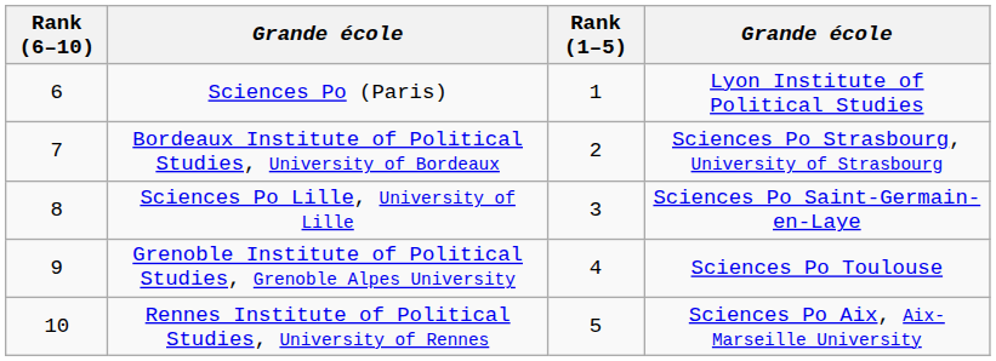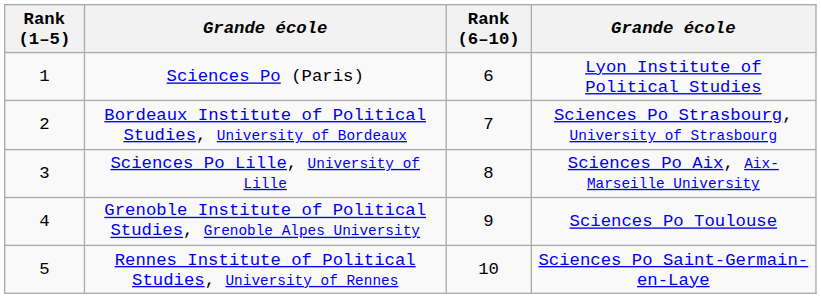 <table class="wikitable" style="text-align:center">
 <tr>
+<th>Rank (1–5)</th>
+<th><em>Grande école</em></th>
 <th>Rank (6–10)</th>
-<th><em>Grande école</em></th>
-<th>Rank (1–5)</th>
 <th><em>Grande école</em></th>
 </tr>
 <tr>
+<td>1</td>
+<td><a href='#'>Sciences Po</a> (Paris)</td>
 <td>6</td>
-<td><a href='#'>Sciences Po</a> (Paris)</td>
-<td>1</td>
 <td><a href='#'>Lyon Institute of Political Studies</a></td>
 </tr>
 <tr>
+<td>2</td>
+<td><a href='#'>Bordeaux Institute of Political Studies</a>, <small><a href='#'>University of Bordeaux</a></small></td>
 <td>7</td>
-<td><a href='#'>Bordeaux Institute of Political Studies</a>, <small><a href='#'>University of Bordeaux</a></small></td>
-<td>2</td>
 <td><a href='#'>Sciences Po Strasbourg</a>, <a href='#'><small>University of Strasbourg</small></a></td>
 </tr>
 <tr>
+<td>3</td>
+<td><a href='#'>Sciences Po Lille</a>, <small><a href='#'>University of Lille</a></small></td>
 <td>8</td>
-<td><a href='#'>Sciences Po Lille</a>, <small><a href='#'>University of Lille</a></small></td>
-<td>3</td>
-<td><a href='#'>Sciences Po Saint-Germain-en-Laye</a></td>
+<td><a href='#'>Sciences Po Aix</a>, <small><a href='#'>Aix-Marseille University</a></small></td>
 </tr>
 <tr>
+<td>4</td>
+<td><a href='#'>Grenoble Institute of Political Studies</a>, <a href='#'><small>Grenoble Alpes University</small></a></td>
 <td>9</td>
-<td><a href='#'>Grenoble Institute of Political Studies</a>, <a href='#'><small>Grenoble Alpes University</small></a></td>
-<td>4</td>
 <td><a href='#'>Sciences Po Toulouse</a></td>
 </tr>
 <tr>
+<td>5</td>
+<td><a href='#'>Rennes Institute of Political Studies</a>, <a href='#'><small>University of Rennes</small></a></td>
 <td>10</td>
-<td><a href='#'>Rennes Institute of Political Studies</a>, <a href='#'><small>University of Rennes</small></a></td>
-<td>5</td>
-<td><a href='#'>Sciences Po Aix</a>, <small><a href='#'>Aix-Marseille University</a></small></td>
+<td><a href='#'>Sciences Po Saint-Germain-en-Laye</a></td>
 </tr>
 </table>
